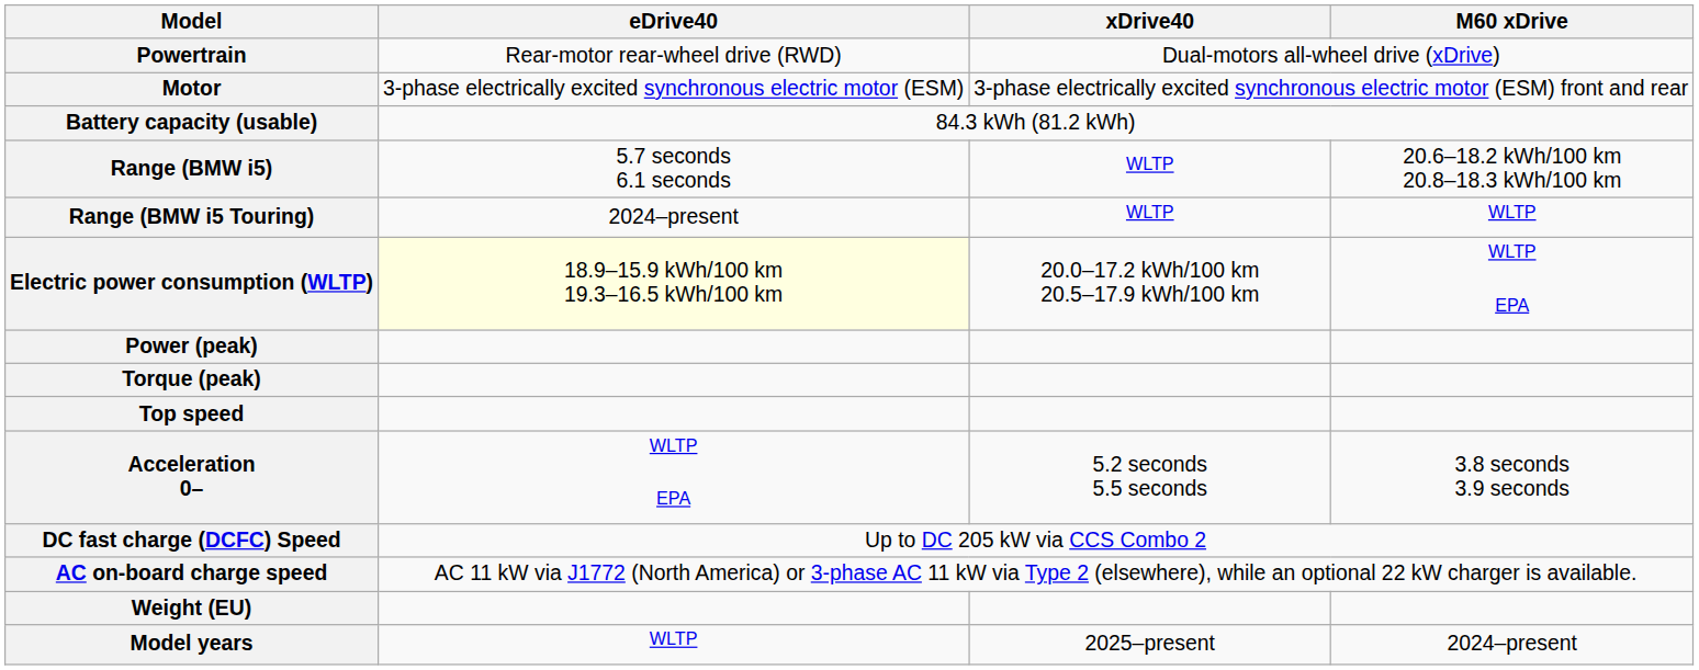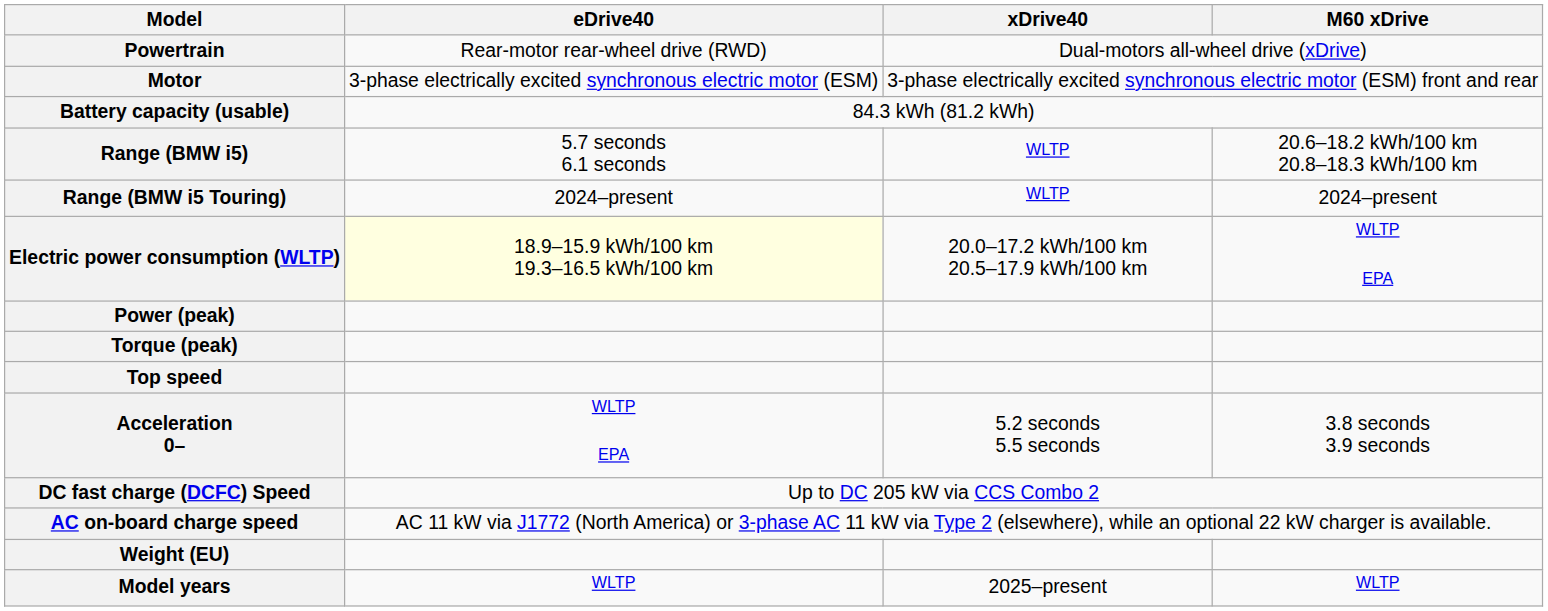 <table class="wikitable" style="text-align:center">
 <tr>
 <th>Model</th>
 <th>eDrive40</th>
 <th>xDrive40</th>
 <th>M60 xDrive</th>
 </tr>
 <tr>
 <th>Powertrain</th>
 <td>Rear-motor rear-wheel drive (RWD)</td>
 <td colspan="2">Dual-motors all-wheel drive (<a href='#'>xDrive</a>)</td>
 </tr>
 <tr>
 <th>Motor</th>
 <td>3-phase electrically excited <a href='#'>synchronous electric motor</a> (ESM)</td>
 <td colspan="2">3-phase electrically excited <a href='#'>synchronous electric motor</a> (ESM) front and rear</td>
 </tr>
 <tr>
 <th>Battery capacity (usable)</th>
 <td colspan="3">84.3 kWh (81.2 kWh)</td>
 </tr>
 <tr>
 <th>Range (BMW i5)</th>
 <td>5.7 seconds<br>6.1 seconds</td>
 <td><sup><a href='#'>WLTP</a></sup></td>
 <td>20.6–18.2 kWh/100 km<br>20.8–18.3 kWh/100 km</td>
 </tr>
 <tr>
 <th>Range (BMW i5 Touring)</th>
 <td>2024–present</td>
 <td><sup><a href='#'>WLTP</a></sup></td>
-<td><sup><a href='#'>WLTP</a></sup></td>
+<td>2024–present</td>
 </tr>
 <tr>
 <th>Electric power consumption (<a href='#'>WLTP</a>)</th>
 <td style="background: lightyellow;">18.9–15.9 kWh/100 km<br>19.3–16.5 kWh/100 km</td>
 <td>20.0–17.2 kWh/100 km<br>20.5–17.9 kWh/100 km</td>
 <td><sup><a href='#'>WLTP</a></sup><br><br><sup><a href='#'>EPA</a></sup></td>
 </tr>
 <tr>
 <th>Power (peak)</th>
 <td></td>
 <td></td>
 <td></td>
 </tr>
 <tr>
 <th>Torque (peak)</th>
 <td></td>
 <td></td>
 <td></td>
 </tr>
 <tr>
 <th>Top speed</th>
 <td></td>
 <td></td>
 <td></td>
 </tr>
 <tr>
 <th>Acceleration<br>0–</th>
 <td><sup><a href='#'>WLTP</a></sup><br><br><sup><a href='#'>EPA</a></sup></td>
 <td>5.2 seconds<br>5.5 seconds</td>
 <td>3.8 seconds<br>3.9 seconds</td>
 </tr>
 <tr>
 <th>DC fast charge (<a href='#'>DCFC</a>) Speed</th>
 <td colspan="3">Up to <a href='#'>DC</a> 205 kW via <a href='#'>CCS Combo 2</a></td>
 </tr>
 <tr>
 <th><a href='#'>AC</a> on-board charge speed</th>
 <td colspan="3">AC 11 kW via <a href='#'>J1772</a> (North America) or <a href='#'>3-phase AC</a> 11 kW via <a href='#'>Type 2</a> (elsewhere), while an optional 22 kW charger is available.</td>
 </tr>
 <tr>
 <th>Weight (EU)</th>
 <td><br> </td>
 <td><br> </td>
 <td><br> </td>
 </tr>
 <tr>
 <th>Model years</th>
 <td><sup><a href='#'>WLTP</a></sup></td>
 <td>2025–present</td>
-<td>2024–present</td>
+<td><sup><a href='#'>WLTP</a></sup></td>
 </tr>
 </table>
